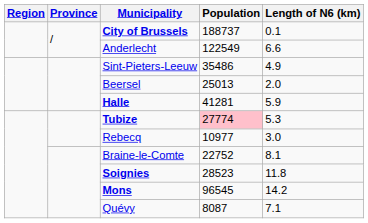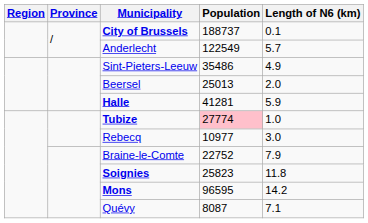 <table class="wikitable">
 <tr>
 <th><a href='#'>Region</a></th>
 <th><a href='#'>Province</a></th>
 <th><a href='#'>Municipality</a></th>
 <th>Population</th>
 <th>Length of N6 (km)</th>
 </tr>
 <tr>
 <td rowspan="2"></td>
 <td rowspan="2">/</td>
 <td><strong><a href='#'>City of Brussels</a></strong></td>
 <td>188737</td>
 <td>0.1</td>
 </tr>
 <tr>
 <td><a href='#'>Anderlecht</a></td>
 <td>122549</td>
-<td>6.6</td>
+<td>5.7</td>
 </tr>
 <tr>
 <td rowspan="3"></td>
 <td rowspan="3"></td>
 <td><a href='#'>Sint-Pieters-Leeuw</a></td>
 <td>35486</td>
 <td>4.9</td>
 </tr>
 <tr>
 <td><a href='#'>Beersel</a></td>
 <td>25013</td>
 <td>2.0</td>
 </tr>
 <tr>
 <td><a href='#'><strong>Halle</strong></a></td>
 <td>41281</td>
 <td>5.9</td>
 </tr>
 <tr>
 <td rowspan="6"></td>
 <td rowspan="2"></td>
 <td><strong><a href='#'>Tubize</a></strong></td>
 <td style="background: pink;">27774</td>
-<td>5.3</td>
+<td>1.0</td>
 </tr>
 <tr>
 <td><a href='#'>Rebecq</a></td>
 <td>10977</td>
 <td>3.0</td>
 </tr>
 <tr>
 <td rowspan="4"></td>
 <td><a href='#'>Braine-le-Comte</a></td>
 <td>22752</td>
-<td>8.1</td>
+<td>7.9</td>
 </tr>
 <tr>
 <td><strong><a href='#'>Soignies</a></strong></td>
-<td>28523</td>
+<td>25823</td>
 <td>11.8</td>
 </tr>
 <tr>
 <td><strong><a href='#'>Mons</a></strong></td>
-<td>96545</td>
+<td>96595</td>
 <td>14.2</td>
 </tr>
 <tr>
 <td><a href='#'>Quévy</a></td>
 <td>8087</td>
 <td>7.1</td>
 </tr>
 </table>
